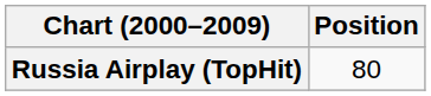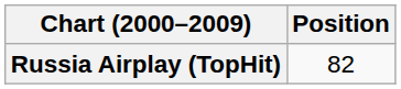 <table class="wikitable plainrowheaders" style="text-align:center">
 <tr>
 <th scope="col">Chart (2000–2009)</th>
 <th scope="col">Position</th>
 </tr>
 <tr>
 <th scope="row">Russia Airplay (TopHit)</th>
-<td>80</td>
+<td>82</td>
 </tr>
 </table>
